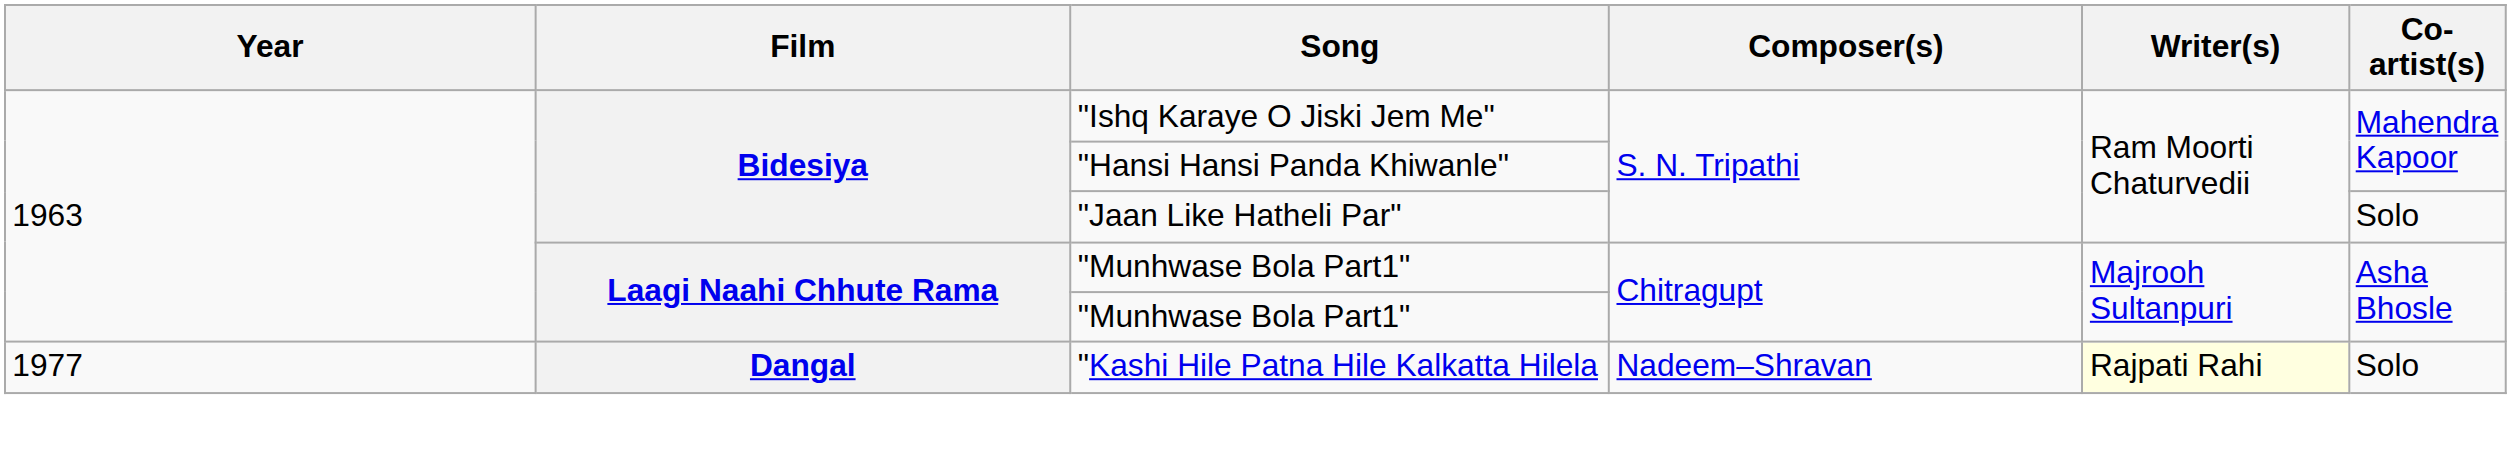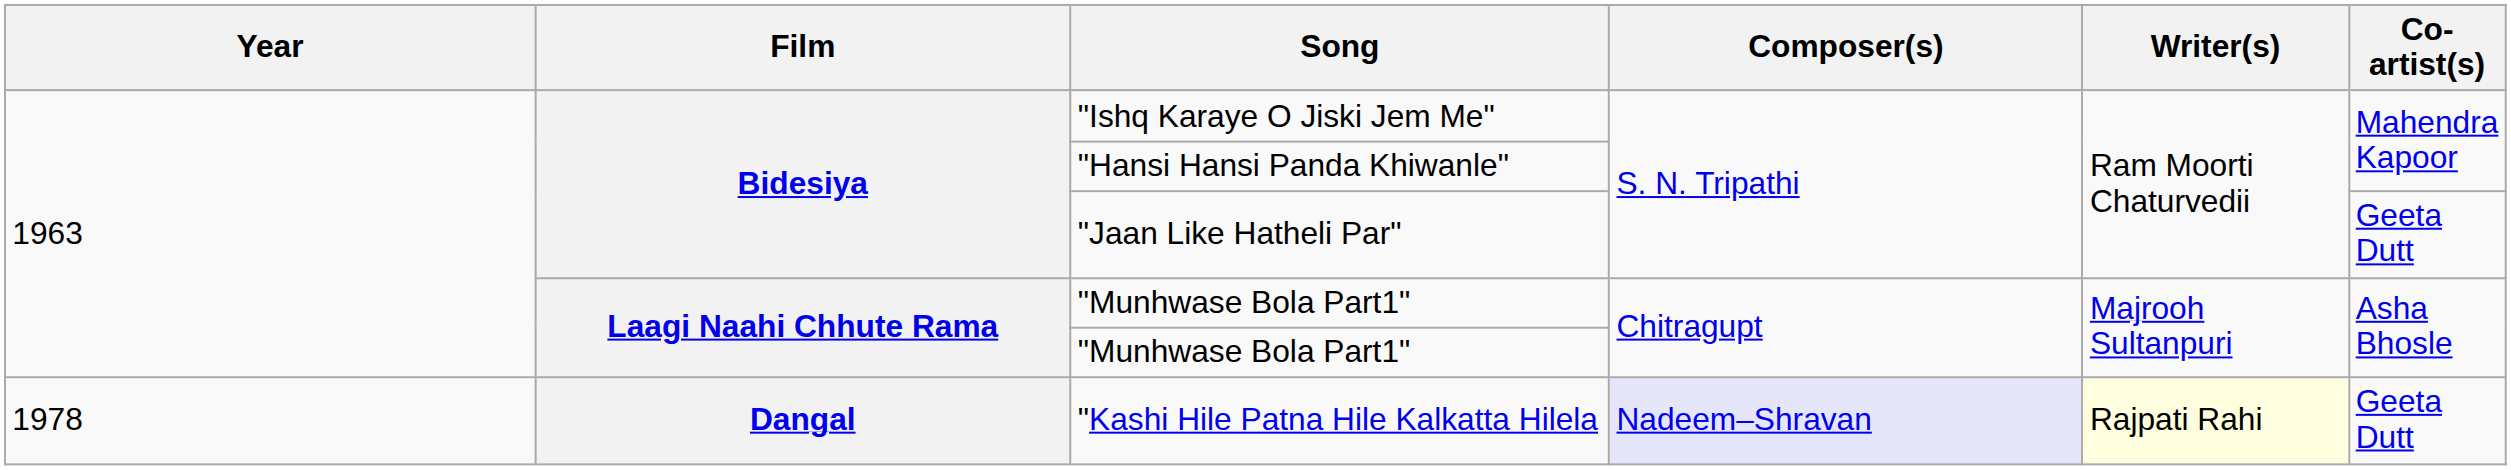 <table class="wikitable plainrowheaders" width="100%">
 <tr>
 <th width="23%" scope="col"><strong>Year</strong></th>
 <th width="23%" scope="col"><strong>Film</strong></th>
 <th width="23%" scope="col"><strong>Song</strong></th>
 <th width="20%" scope="col"><strong>Composer(s)</strong></th>
 <th width="16%" scope="col"><strong>Writer(s)</strong></th>
 <th width="18%" scope="col"><strong>Co-artist(s)</strong></th>
 </tr>
 <tr>
 <td rowspan="5">1963</td>
 <th rowspan="3"><a href='#'>Bidesiya</a></th>
 <td>"Ishq Karaye O Jiski Jem Me"</td>
 <td rowspan="3"><a href='#'>S. N. Tripathi</a></td>
 <td rowspan="3">Ram Moorti Chaturvedii</td>
 <td rowspan="2"><a href='#'>Mahendra Kapoor</a></td>
 </tr>
 <tr>
 <td>"Hansi Hansi Panda Khiwanle"</td>
 </tr>
 <tr>
 <td>"Jaan Like Hatheli Par"</td>
-<td>Solo</td>
+<td><a href='#'>Geeta Dutt</a></td>
 </tr>
 <tr>
 <th rowspan="2"><a href='#'>Laagi Naahi Chhute Rama</a></th>
 <td>"Munhwase Bola Part1"</td>
 <td rowspan="2"><a href='#'>Chitragupt</a></td>
 <td rowspan="2"><a href='#'>Majrooh Sultanpuri</a></td>
 <td rowspan="2"><a href='#'>Asha Bhosle</a></td>
 </tr>
 <tr>
 <td>"Munhwase Bola Part1"</td>
 </tr>
 <tr>
-<td>1977</td>
+<td>1978</td>
 <th><a href='#'>Dangal</a></th>
 <td>"<a href='#'>Kashi Hile Patna Hile Kalkatta Hilela</a></td>
-<td><a href='#'>Nadeem–Shravan</a></td>
+<td style="background: lavender;"><a href='#'>Nadeem–Shravan</a></td>
 <td style="background: lightyellow;">Rajpati Rahi</td>
-<td>Solo</td>
+<td><a href='#'>Geeta Dutt</a></td>
 </tr>
 </table>
